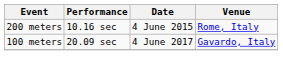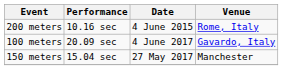 <table class=wikitable>
 <tr>
 <th>Event</th>
 <th>Performance</th>
 <th>Date</th>
 <th>Venue</th>
 </tr>
 <tr>
 <td>200 meters</td>
 <td>10.16 sec</td>
 <td>4 June 2015</td>
 <td><a href='#'>Rome, Italy</a></td>
 </tr>
 <tr>
 <td>100 meters</td>
 <td>20.09 sec</td>
 <td>4 June 2017</td>
 <td><a href='#'>Gavardo, Italy</a></td>
 </tr>
 <tr>
+<td>150 meters</td>
+<td>15.04 sec</td>
+<td>27 May 2017</td>
+<td>Manchester</td>
+</tr>
+<tr>
 </tr>
 </table>
